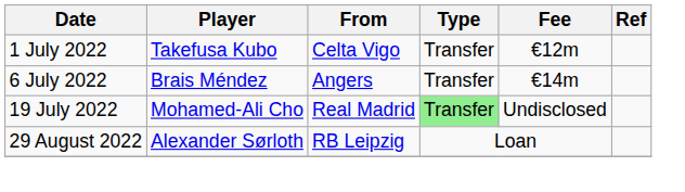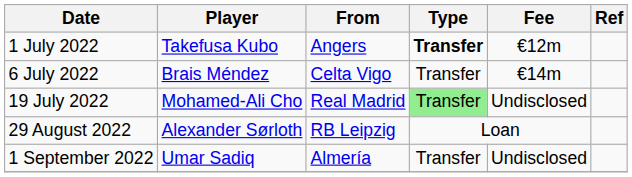 <table class="wikitable">
 <tr>
 <th>Date</th>
 <th>Player</th>
 <th>From</th>
 <th>Type</th>
 <th>Fee</th>
 <th>Ref</th>
 </tr>
 <tr>
 <td>1 July 2022</td>
 <td> <a href='#'>Takefusa Kubo</a></td>
-<td><a href='#'>Celta Vigo</a></td>
-<td align=center>Transfer</td>
+<td> <a href='#'>Angers</a></td>
+<td align=center><strong>Transfer</strong></td>
 <td align=center>€12m</td>
 <td align=center></td>
 </tr>
 <tr>
 <td>6 July 2022</td>
 <td> <a href='#'>Brais Méndez</a></td>
-<td> <a href='#'>Angers</a></td>
+<td><a href='#'>Celta Vigo</a></td>
 <td align=center>Transfer</td>
 <td align=center>€14m</td>
 <td align=center></td>
 </tr>
 <tr>
 <td>19 July 2022</td>
 <td> <a href='#'>Mohamed-Ali Cho</a></td>
 <td><a href='#'>Real Madrid</a></td>
 <td align=center style="background: lightgreen;">Transfer</td>
 <td align=center>Undisclosed</td>
 <td align=center></td>
 </tr>
 <tr>
 <td>29 August 2022</td>
 <td> <a href='#'>Alexander Sørloth</a></td>
 <td> <a href='#'>RB Leipzig</a></td>
 <td colspan="2" align=center>Loan</td>
 <td align=center></td>
 </tr>
 <tr>
+<td>1 September 2022</td>
+<td> <a href='#'>Umar Sadiq</a></td>
+<td><a href='#'>Almería</a></td>
+<td align=center>Transfer</td>
+<td align=center>Undisclosed</td>
+<td align=center></td>
+</tr>
+<tr>
 </tr>
 </table>
